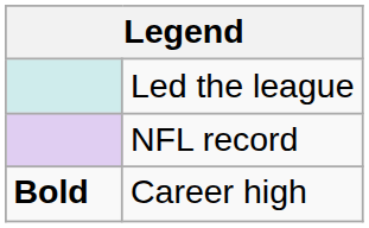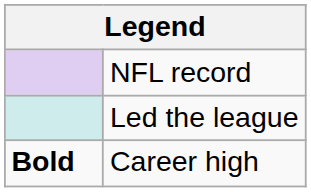 <table class="wikitable mw-collapsible">
 <tr>
 <th colspan="2">Legend</th>
+</tr>
+<tr>
+<td style="background:#e0cef2; width:3em;"></td>
+<td>NFL record</td>
 </tr>
 <tr>
 <td style="background:#cfecec; width:3em;"></td>
 <td>Led the league</td>
 </tr>
 <tr>
-<td style="background:#e0cef2; width:3em;"></td>
-<td>NFL record</td>
-</tr>
-<tr>
 <td><strong>Bold</strong></td>
 <td>Career high</td>
 </tr>
 </table>
